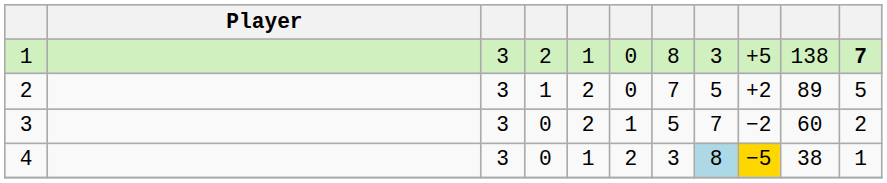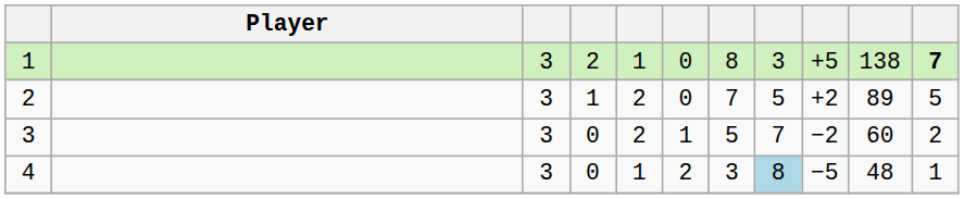 <table class="wikitable" style="text-align:center;">
 <tr>
 <th width=20></th>
 <th width=260>Player</th>
 <th width=20></th>
 <th width=20></th>
 <th width=20></th>
 <th width=20></th>
 <th width=20></th>
 <th width=20></th>
 <th width=20></th>
 <th width=30></th>
 <th width=20></th>
 </tr>
 <tr style="background:#D0F0C0;">
 <td>1</td>
 <td align=left> <small></small></td>
 <td>3</td>
 <td>2</td>
 <td>1</td>
 <td>0</td>
 <td>8</td>
 <td>3</td>
 <td>+5</td>
 <td>138</td>
 <td><strong>7</strong></td>
 </tr>
 <tr>
 <td>2</td>
 <td align=left> <small></small></td>
 <td>3</td>
 <td>1</td>
 <td>2</td>
 <td>0</td>
 <td>7</td>
 <td>5</td>
 <td>+2</td>
 <td>89</td>
 <td>5</td>
 </tr>
 <tr>
 <td>3</td>
 <td align=left> <small></small></td>
 <td>3</td>
 <td>0</td>
 <td>2</td>
 <td>1</td>
 <td>5</td>
 <td>7</td>
 <td>−2</td>
 <td>60</td>
 <td>2</td>
 </tr>
 <tr>
 <td>4</td>
 <td align=left> <small></small></td>
 <td>3</td>
 <td>0</td>
 <td>1</td>
 <td>2</td>
 <td>3</td>
 <td style="background: lightblue;">8</td>
-<td style="background: gold;">−5</td>
-<td>38</td>
+<td>−5</td>
+<td>48</td>
 <td>1</td>
 </tr>
 <tr>
 </tr>
 </table>
